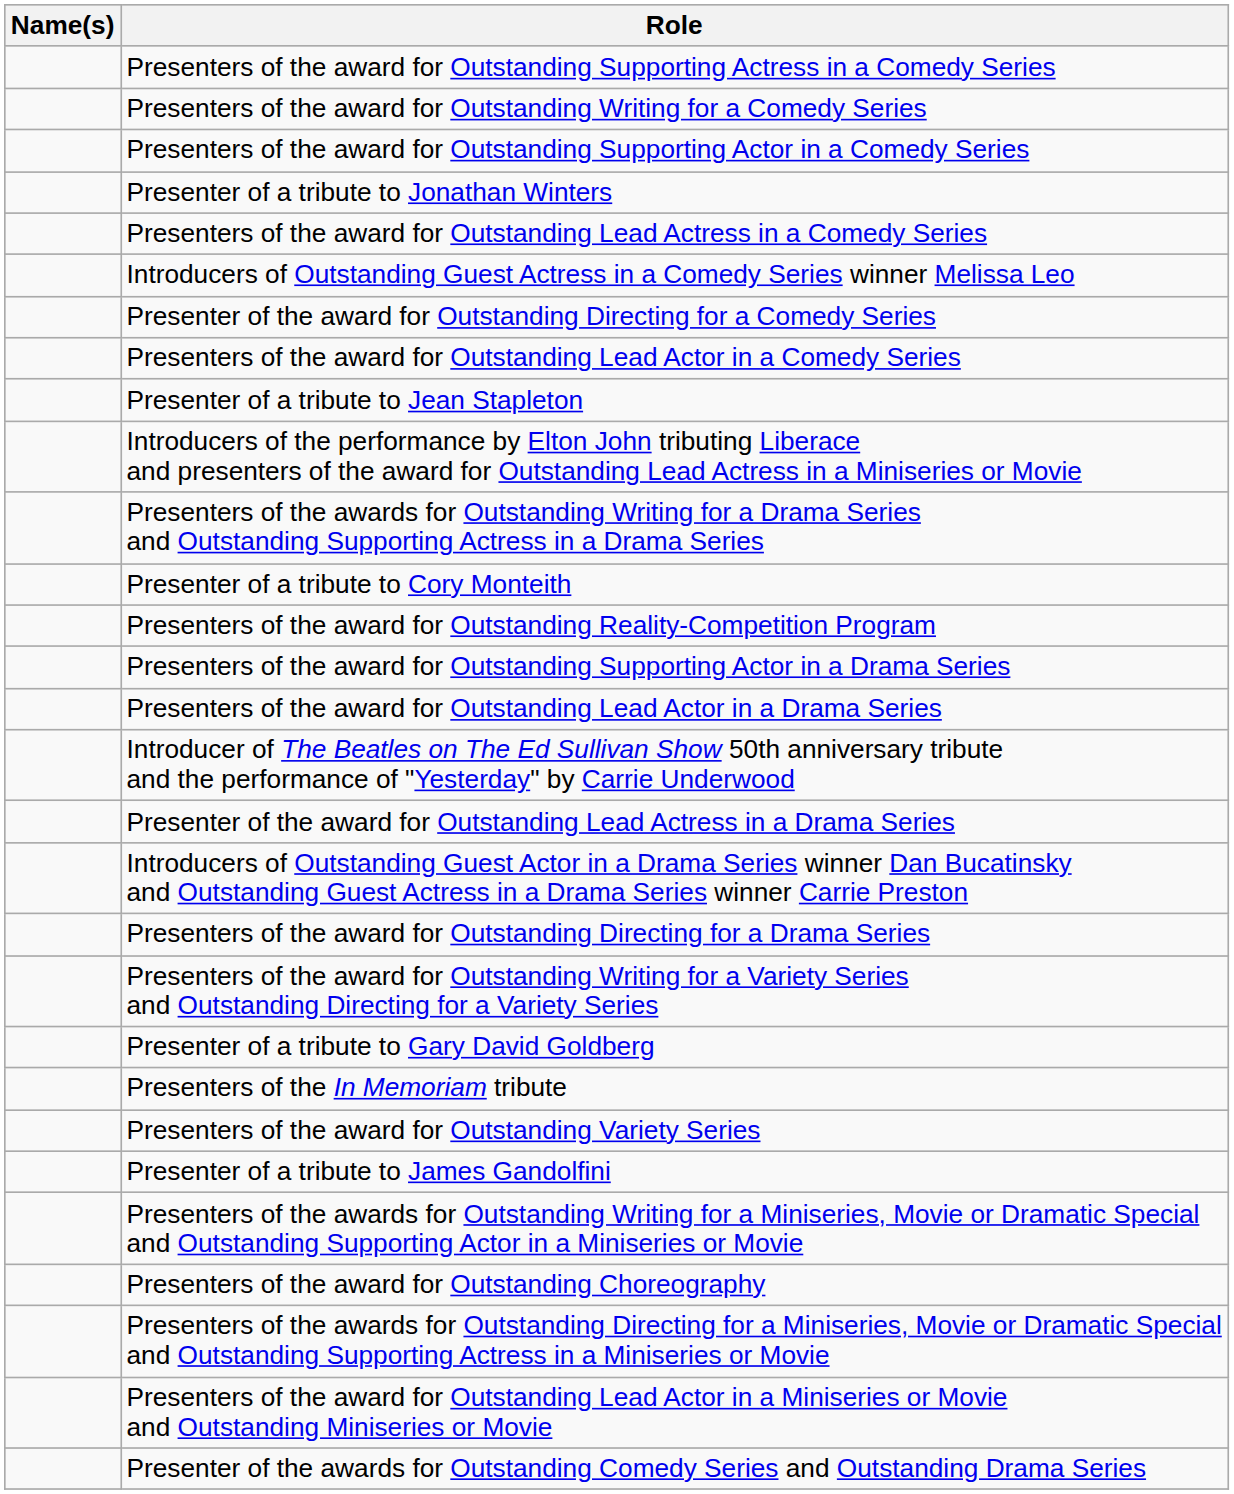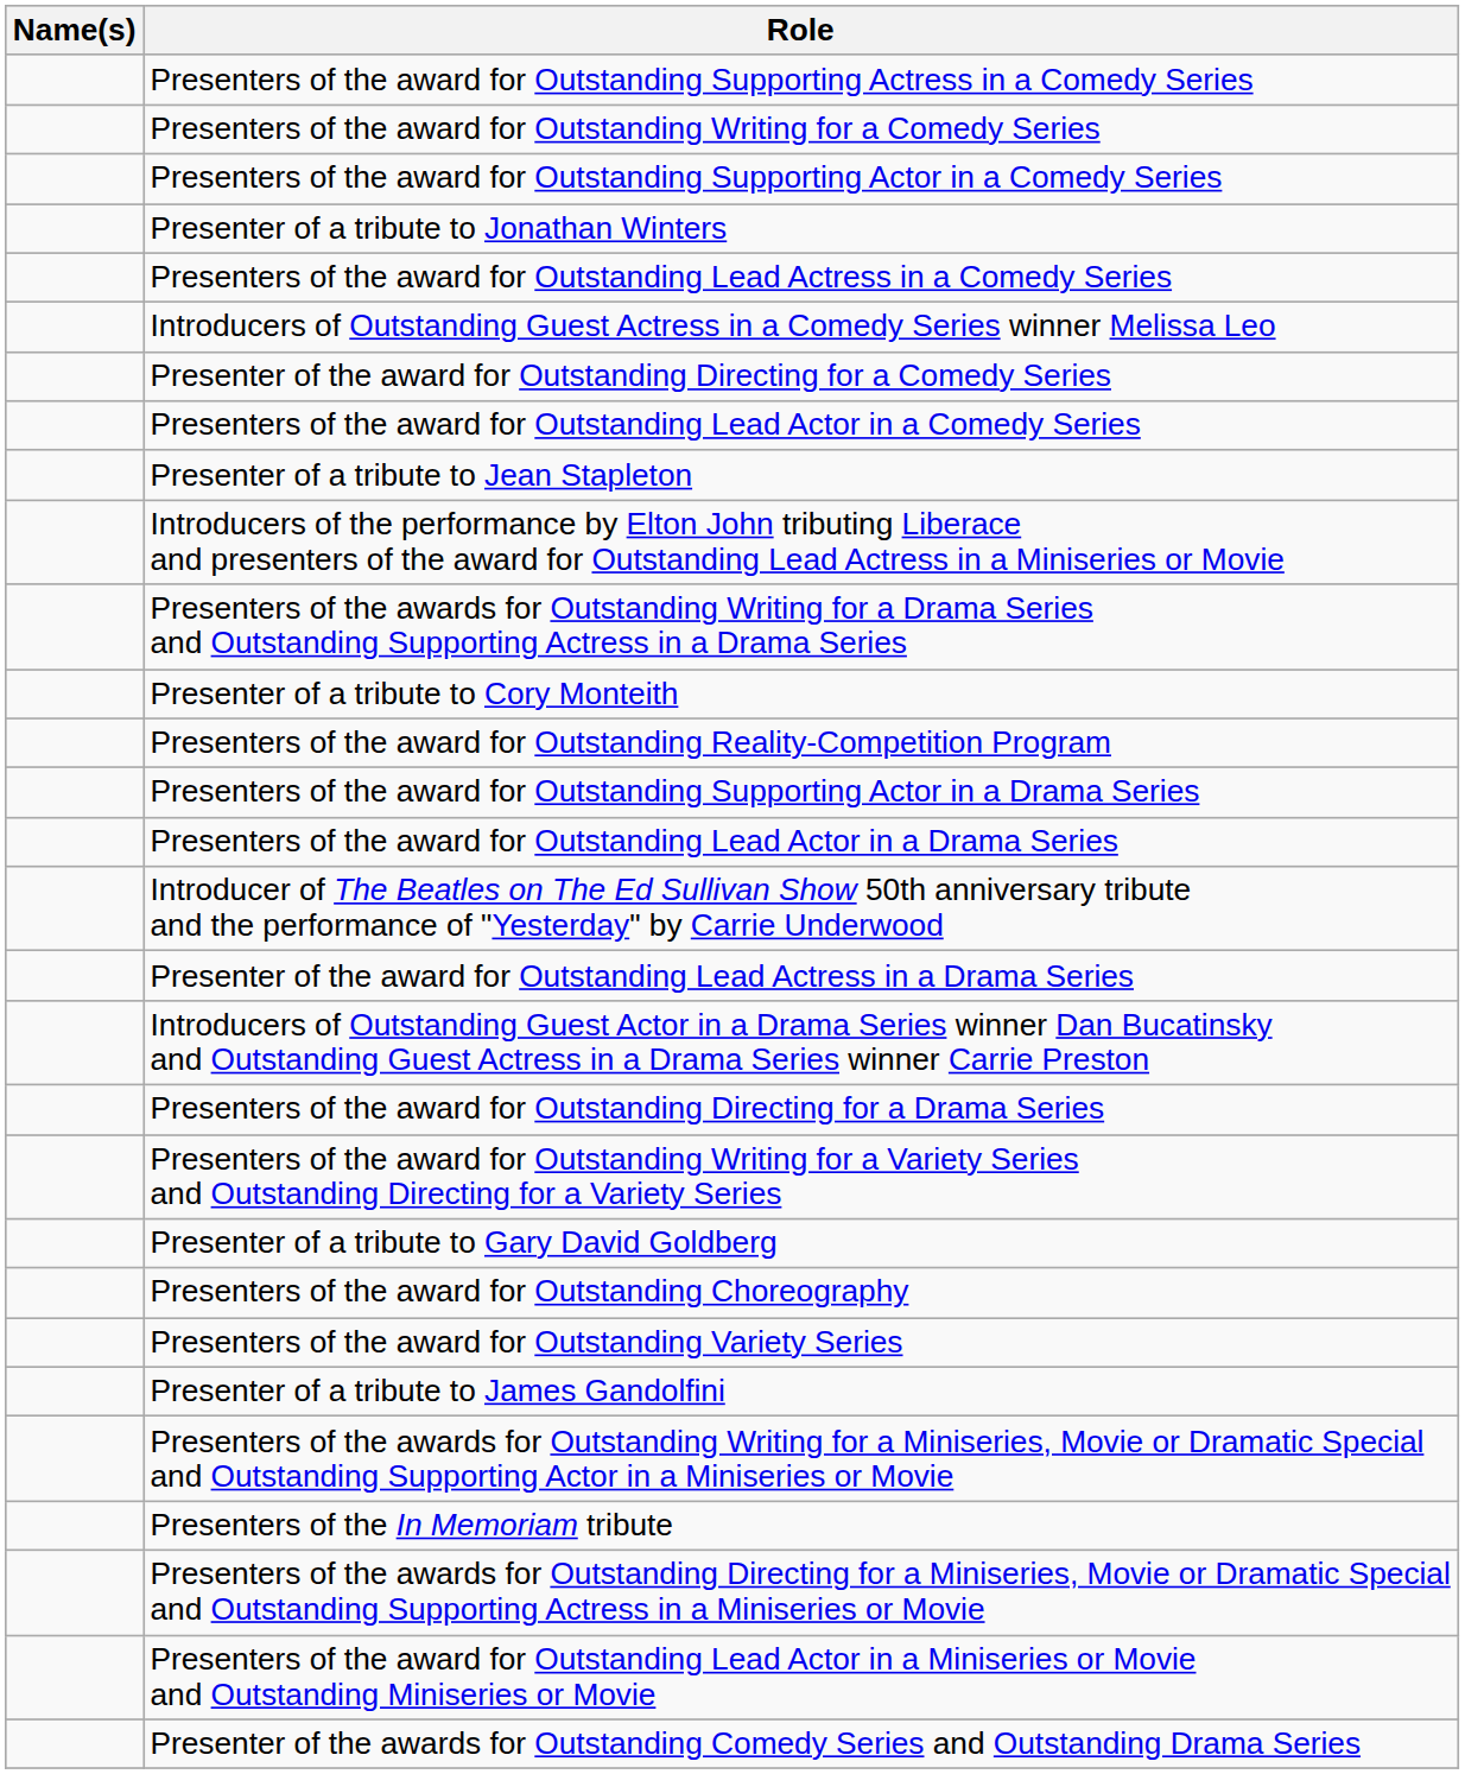 <table class="wikitable sortable">
 <tr>
 <th>Name(s)</th>
 <th>Role</th>
 </tr>
 <tr>
 <td><br></td>
 <td>Presenters of the award for <a href='#'>Outstanding Supporting Actress in a Comedy Series</a></td>
 </tr>
 <tr>
 <td><br></td>
 <td>Presenters of the award for <a href='#'>Outstanding Writing for a Comedy Series</a></td>
 </tr>
 <tr>
 <td><br></td>
 <td>Presenters of the award for <a href='#'>Outstanding Supporting Actor in a Comedy Series</a></td>
 </tr>
 <tr>
 <td></td>
 <td>Presenter of a tribute to <a href='#'>Jonathan Winters</a></td>
 </tr>
 <tr>
 <td><br></td>
 <td>Presenters of the award for <a href='#'>Outstanding Lead Actress in a Comedy Series</a></td>
 </tr>
 <tr>
 <td><br></td>
 <td>Introducers of  <a href='#'>Outstanding Guest Actress in a Comedy Series</a> winner <a href='#'>Melissa Leo</a></td>
 </tr>
 <tr>
 <td></td>
 <td>Presenter of the award for <a href='#'>Outstanding Directing for a Comedy Series</a></td>
 </tr>
 <tr>
 <td><br></td>
 <td>Presenters of the award for <a href='#'>Outstanding Lead Actor in a Comedy Series</a></td>
 </tr>
 <tr>
 <td></td>
 <td>Presenter of a tribute to <a href='#'>Jean Stapleton</a></td>
 </tr>
 <tr>
 <td><br></td>
 <td>Introducers of the performance by <a href='#'>Elton John</a> tributing <a href='#'>Liberace</a><br>and presenters of the award for <a href='#'>Outstanding Lead Actress in a Miniseries or Movie</a></td>
 </tr>
 <tr>
 <td><br></td>
 <td>Presenters of the awards for <a href='#'>Outstanding Writing for a Drama Series</a><br>and <a href='#'>Outstanding Supporting Actress in a Drama Series</a></td>
 </tr>
 <tr>
 <td></td>
 <td>Presenter of a tribute to <a href='#'>Cory Monteith</a></td>
 </tr>
 <tr>
 <td><br></td>
 <td>Presenters of the award for <a href='#'>Outstanding Reality-Competition Program</a></td>
 </tr>
 <tr>
 <td><br></td>
 <td>Presenters of the award for <a href='#'>Outstanding Supporting Actor in a Drama Series</a></td>
 </tr>
 <tr>
 <td><br></td>
 <td>Presenters of the award for <a href='#'>Outstanding Lead Actor in a Drama Series</a></td>
 </tr>
 <tr>
 <td></td>
 <td>Introducer of <em><a href='#'>The Beatles on The Ed Sullivan Show</a></em> 50th anniversary tribute <br>and the performance of "<a href='#'>Yesterday</a>" by <a href='#'>Carrie Underwood</a></td>
 </tr>
 <tr>
 <td></td>
 <td>Presenter of the award for <a href='#'>Outstanding Lead Actress in a Drama Series</a></td>
 </tr>
 <tr>
 <td><br></td>
 <td>Introducers of <a href='#'>Outstanding Guest Actor in a Drama Series</a> winner <a href='#'>Dan Bucatinsky</a> <br>and <a href='#'>Outstanding Guest Actress in a Drama Series</a> winner <a href='#'>Carrie Preston</a></td>
 </tr>
 <tr>
 <td><br></td>
 <td>Presenters of the award for <a href='#'>Outstanding Directing for a Drama Series</a></td>
 </tr>
 <tr>
 <td><br></td>
 <td>Presenters of the award for <a href='#'>Outstanding Writing for a Variety Series</a><br>and <a href='#'>Outstanding Directing for a Variety Series</a></td>
 </tr>
 <tr>
 <td></td>
 <td>Presenter of a tribute to <a href='#'>Gary David Goldberg</a></td>
 </tr>
 <tr>
 <td><br></td>
-<td>Presenters of the <em><a href='#'>In Memoriam</a></em> tribute</td>
+<td>Presenters of the award for <a href='#'>Outstanding Choreography</a></td>
 </tr>
 <tr>
 <td><br></td>
 <td>Presenters of the award for <a href='#'>Outstanding Variety Series</a></td>
 </tr>
 <tr>
 <td></td>
 <td>Presenter of a tribute to <a href='#'>James Gandolfini</a></td>
 </tr>
 <tr>
 <td><br></td>
 <td>Presenters of the awards for <a href='#'>Outstanding Writing for a Miniseries, Movie or Dramatic Special</a> <br>and <a href='#'>Outstanding Supporting Actor in a Miniseries or Movie</a></td>
 </tr>
 <tr>
 <td><br></td>
-<td>Presenters of the award for <a href='#'>Outstanding Choreography</a></td>
+<td>Presenters of the <em><a href='#'>In Memoriam</a></em> tribute</td>
 </tr>
 <tr>
 <td><br></td>
 <td>Presenters of the awards for <a href='#'>Outstanding Directing for a Miniseries, Movie or Dramatic Special</a> <br>and <a href='#'>Outstanding Supporting Actress in a Miniseries or Movie</a></td>
 </tr>
 <tr>
 <td><br></td>
 <td>Presenters of the award for <a href='#'>Outstanding Lead Actor in a Miniseries or Movie</a><br>and <a href='#'>Outstanding Miniseries or Movie</a></td>
 </tr>
 <tr>
 <td></td>
 <td>Presenter of the awards for <a href='#'>Outstanding Comedy Series</a> and <a href='#'>Outstanding Drama Series</a></td>
 </tr>
 </table>
